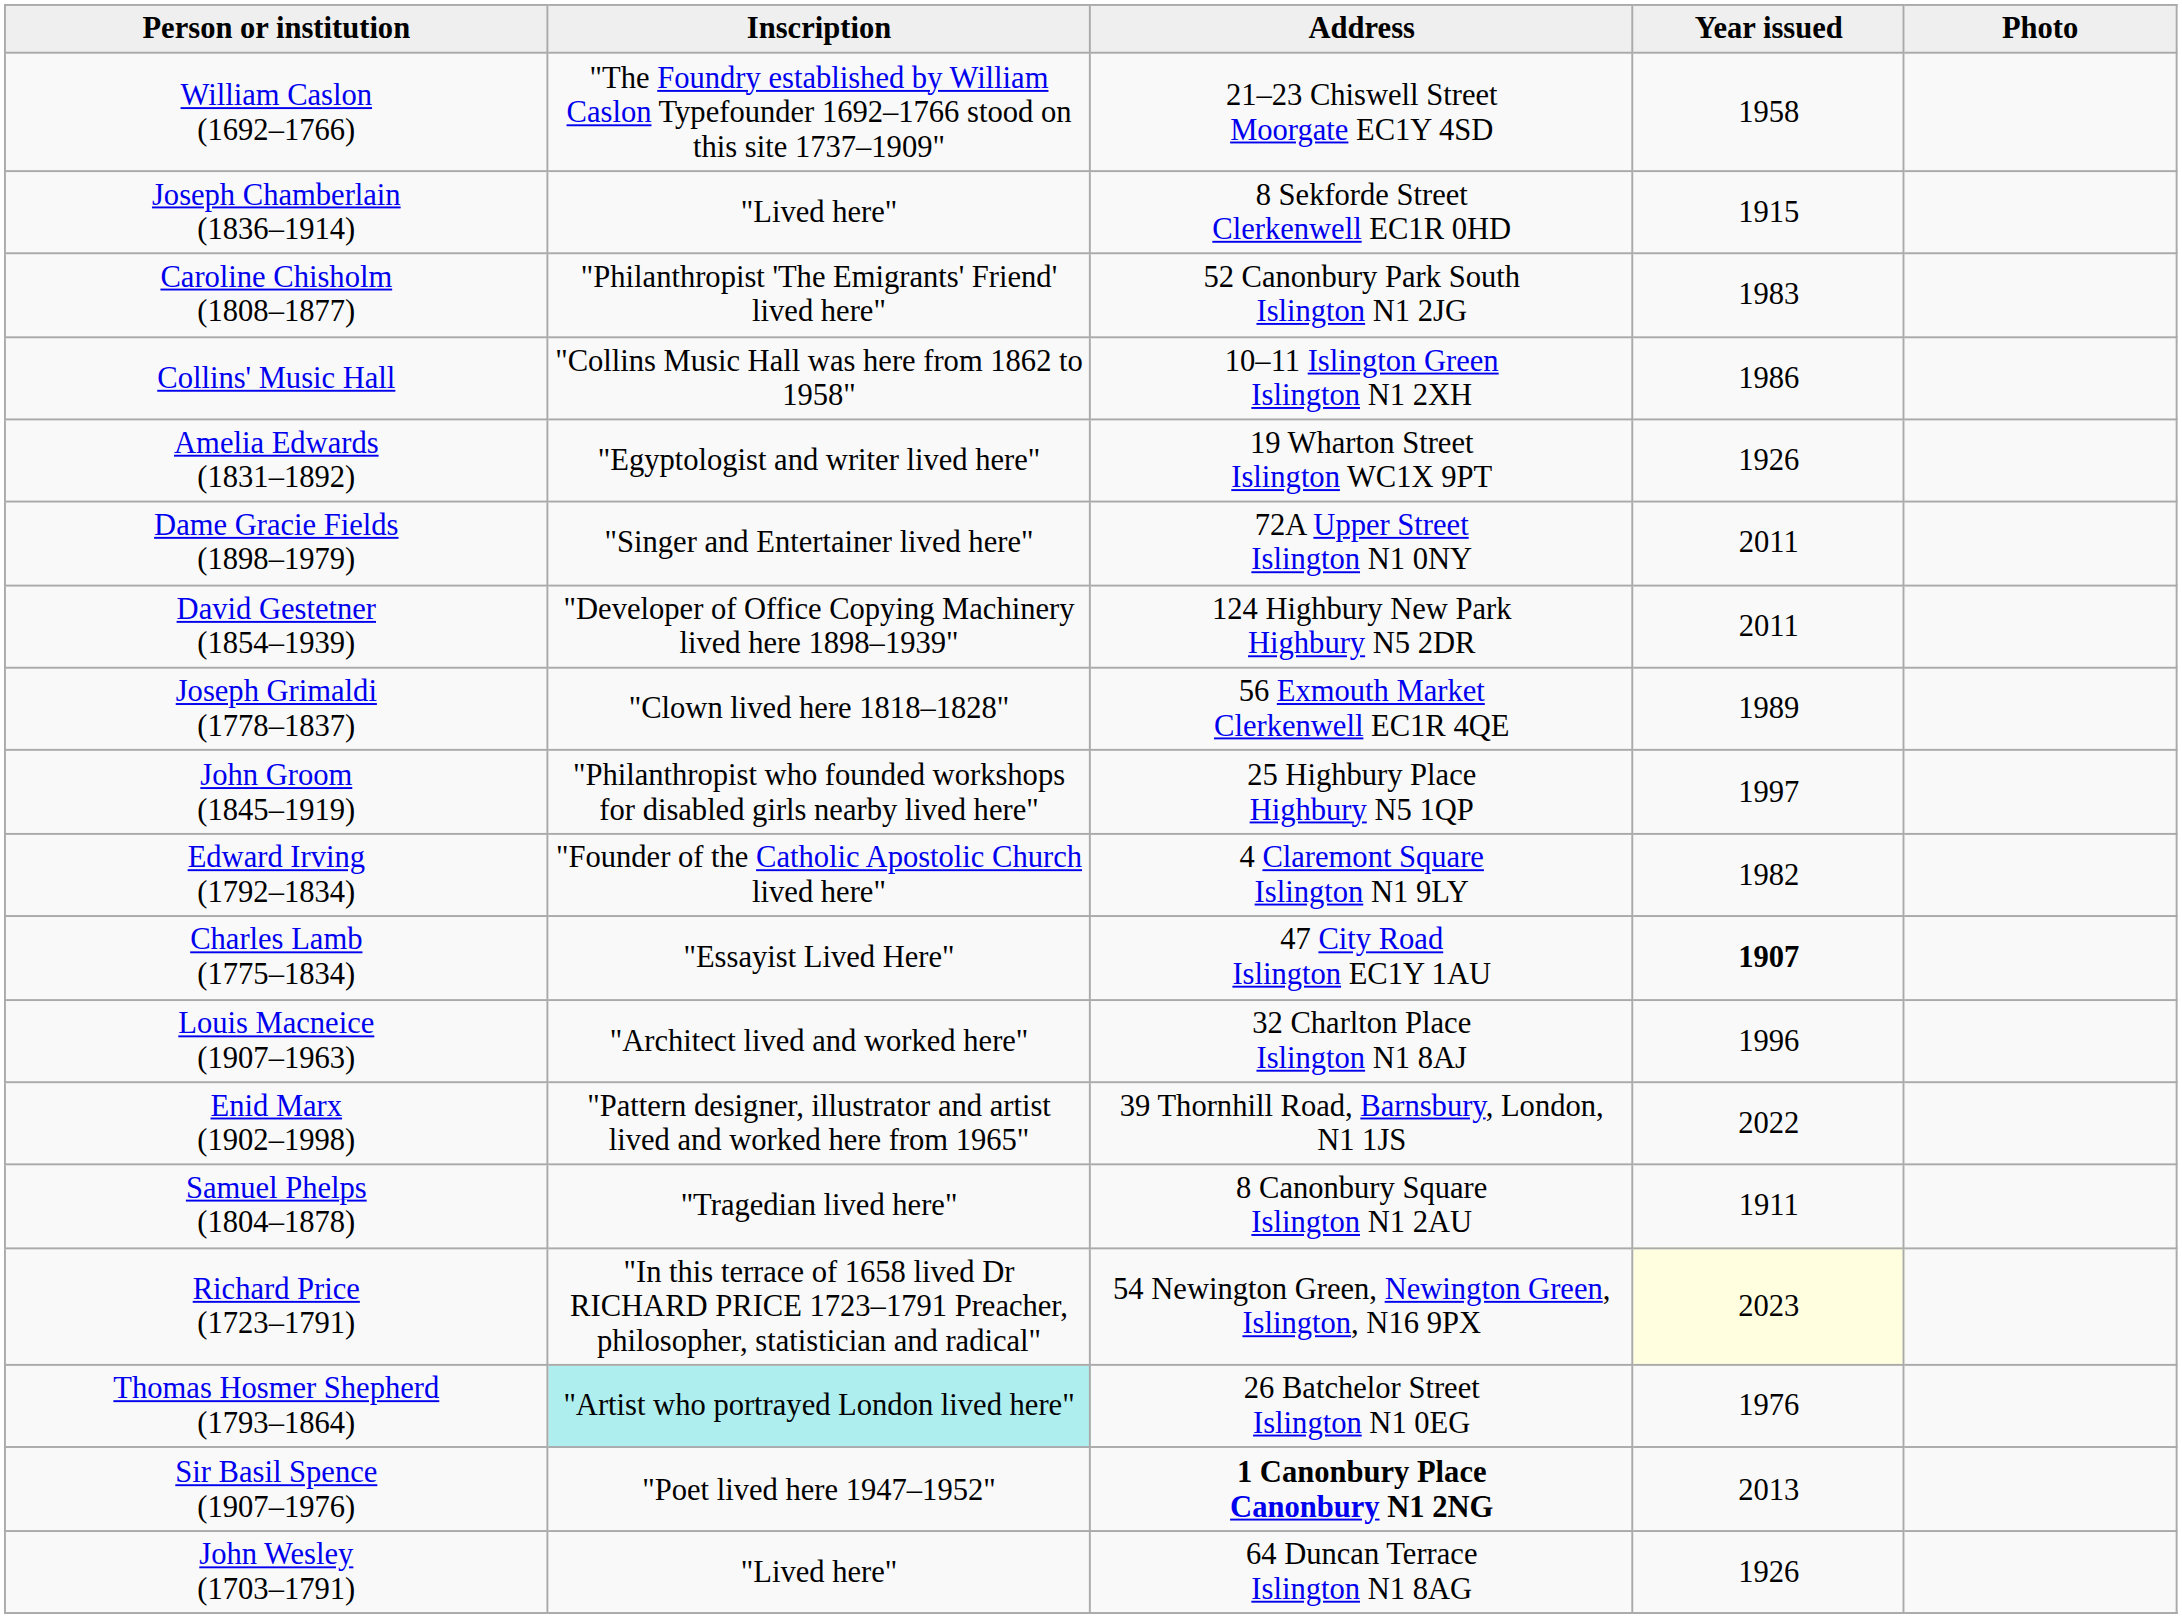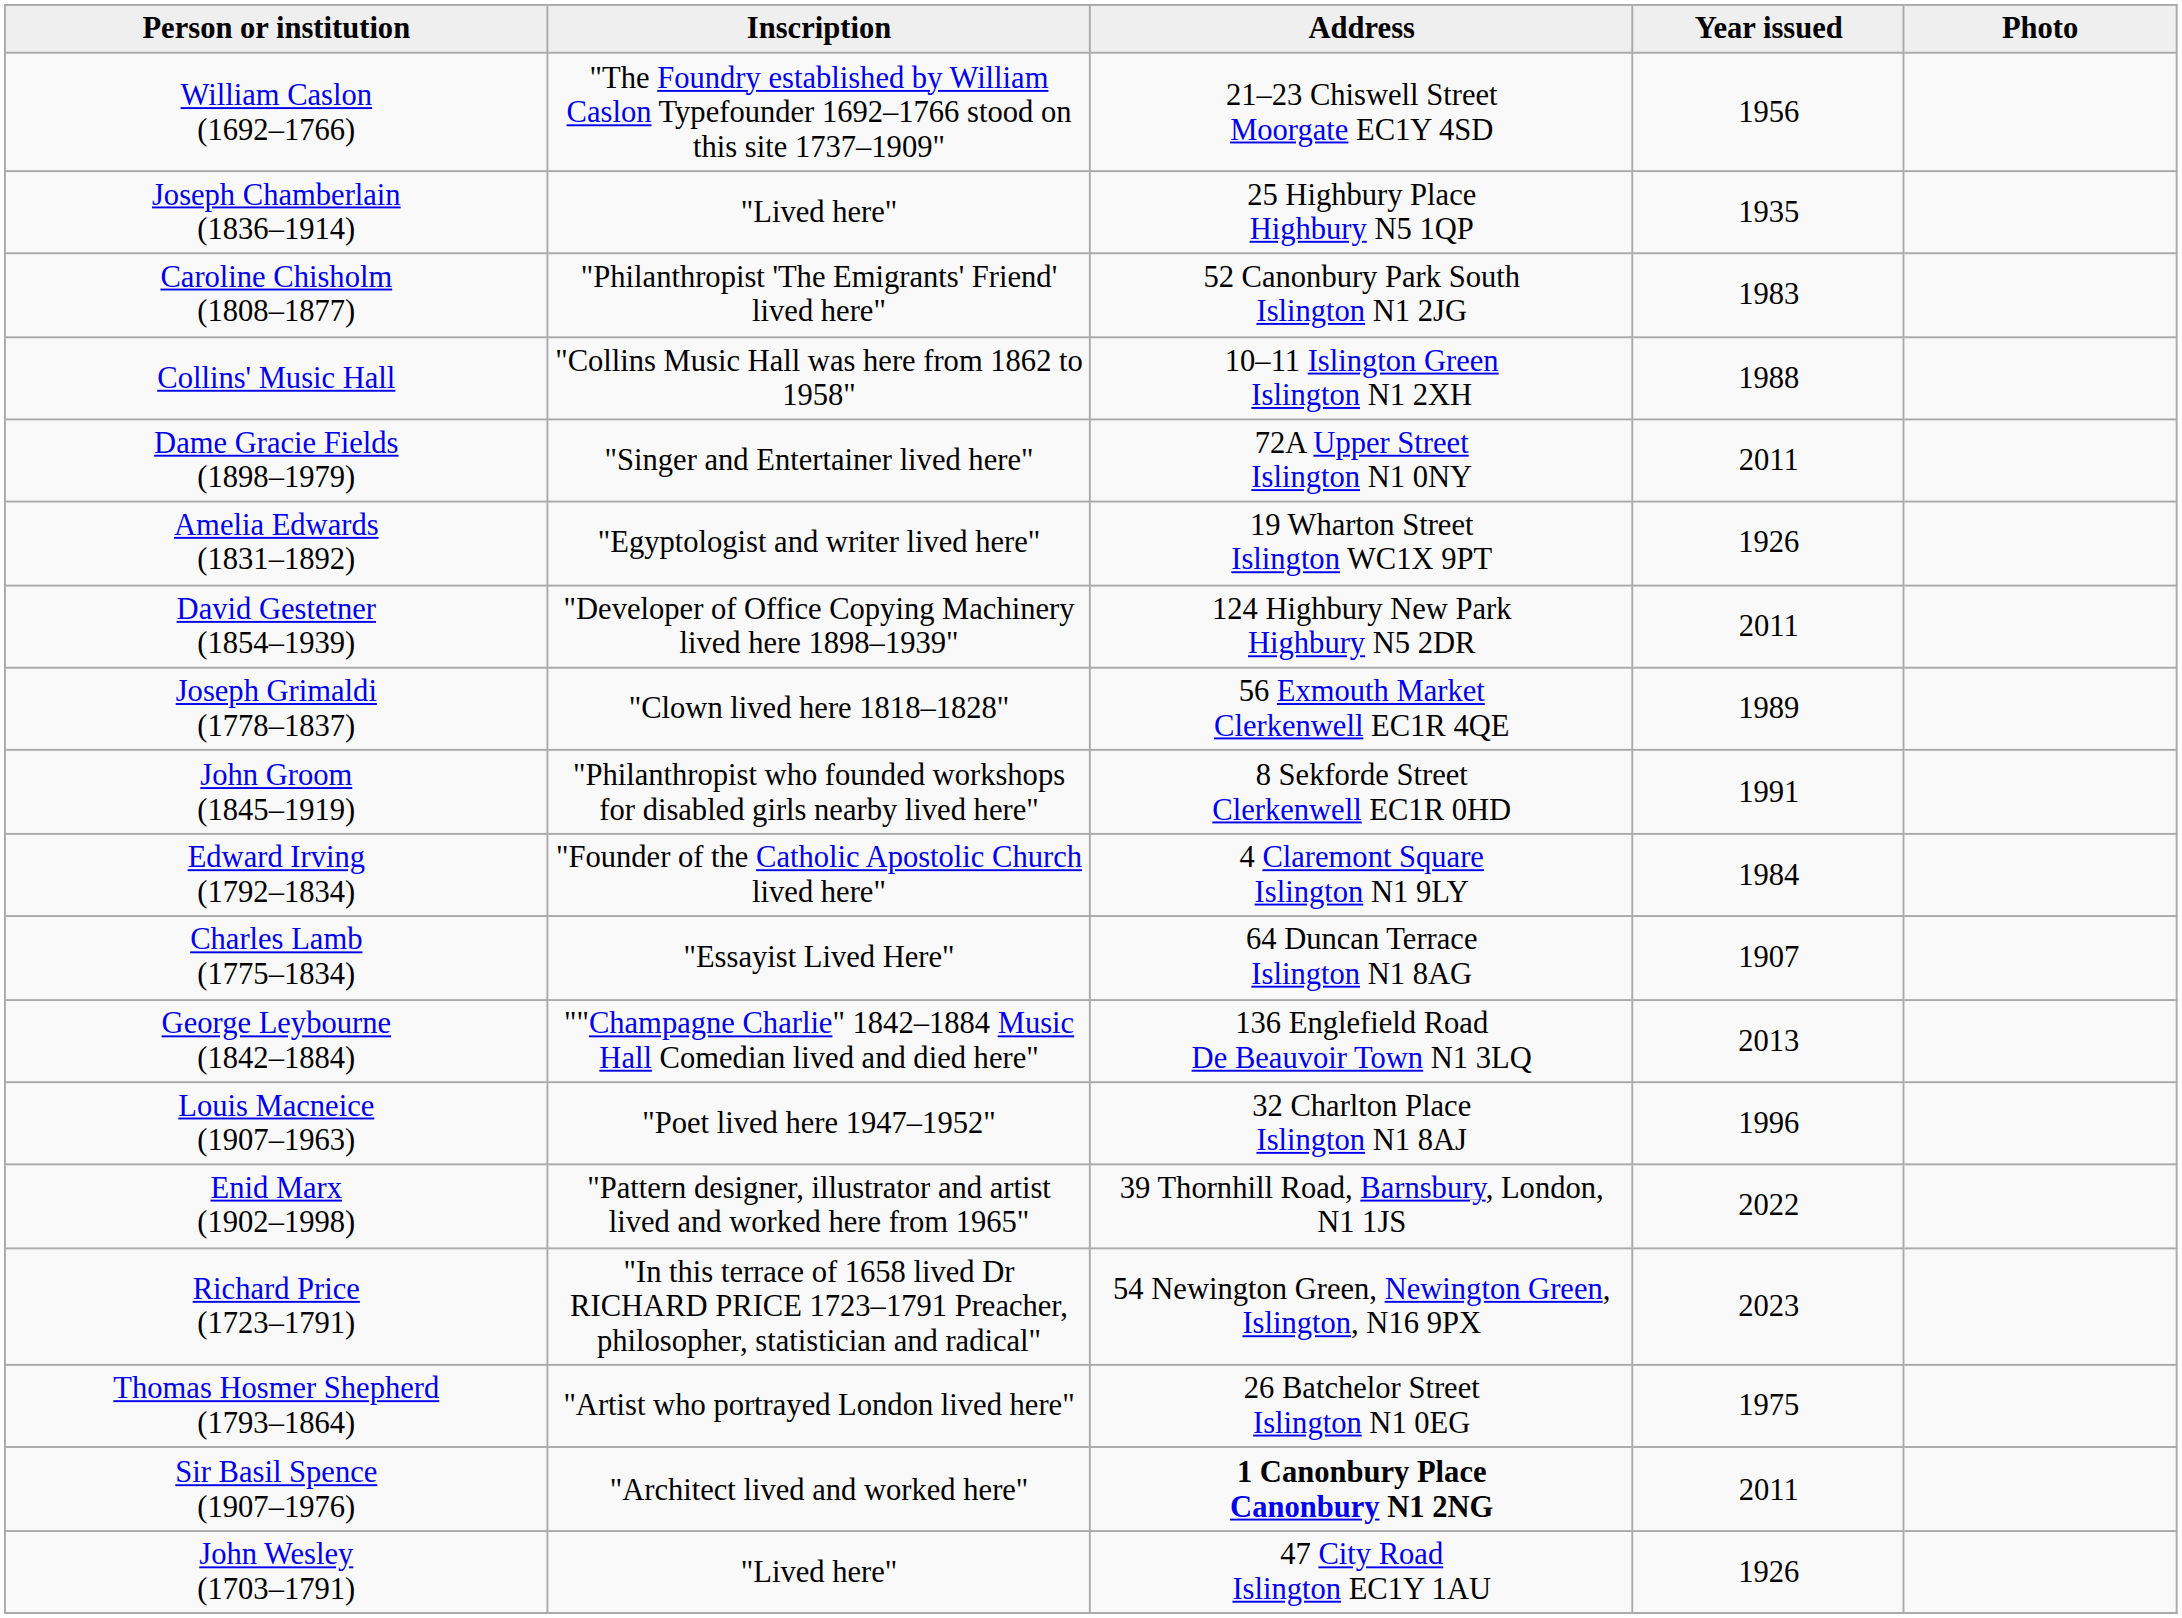 <table class="wikitable"  style="width:90%; text-align:center;">
 <tr>
 <th style="width:20%; background:#efefef;">Person or institution</th>
 <th style="width:20%; background:#efefef;">Inscription</th>
 <th style="width:20%; background:#efefef;">Address</th>
 <th style="width:10%; background:#efefef;">Year issued</th>
 <th style="width:10%; background:#efefef;">Photo</th>
 </tr>
 <tr>
 <td><a href='#'>William Caslon</a><br>(1692–1766)</td>
 <td>"The <a href='#'>Foundry established by William Caslon</a> Typefounder 1692–1766 stood on this site 1737–1909"</td>
 <td>21–23 Chiswell Street<br><a href='#'>Moorgate</a> EC1Y 4SD</td>
-<td>1958</td>
+<td>1956</td>
 <td></td>
 </tr>
 <tr>
 <td><a href='#'>Joseph Chamberlain</a><br>(1836–1914)</td>
 <td>"Lived here"</td>
-<td>8 Sekforde Street<br><a href='#'>Clerkenwell</a> EC1R 0HD</td>
-<td>1915</td>
+<td>25 Highbury Place<br><a href='#'>Highbury</a> N5 1QP</td>
+<td>1935</td>
 <td></td>
 </tr>
 <tr>
 <td><a href='#'>Caroline Chisholm</a><br>(1808–1877)</td>
 <td>"Philanthropist 'The Emigrants' Friend' lived here"</td>
 <td>52 Canonbury Park South<br><a href='#'>Islington</a> N1 2JG</td>
 <td>1983</td>
 <td></td>
 </tr>
 <tr>
 <td><a href='#'>Collins' Music Hall</a></td>
 <td>"Collins Music Hall was here from 1862 to 1958"</td>
 <td>10–11 <a href='#'>Islington Green</a><br><a href='#'>Islington</a> N1 2XH</td>
-<td>1986</td>
+<td>1988</td>
+<td></td>
+</tr>
+<tr>
+<td><a href='#'>Dame Gracie Fields</a><br>(1898–1979)</td>
+<td>"Singer and Entertainer lived here"</td>
+<td>72A <a href='#'>Upper Street</a><br><a href='#'>Islington</a> N1 0NY</td>
+<td>2011</td>
 <td></td>
 </tr>
 <tr>
 <td><a href='#'>Amelia Edwards</a><br>(1831–1892)</td>
 <td>"Egyptologist and writer lived here"</td>
 <td>19 Wharton Street<br><a href='#'>Islington</a> WC1X 9PT</td>
 <td>1926</td>
-<td></td>
-</tr>
-<tr>
-<td><a href='#'>Dame Gracie Fields</a><br>(1898–1979)</td>
-<td>"Singer and Entertainer lived here"</td>
-<td>72A <a href='#'>Upper Street</a><br><a href='#'>Islington</a> N1 0NY</td>
-<td>2011</td>
 <td></td>
 </tr>
 <tr>
 <td><a href='#'>David Gestetner</a><br>(1854–1939)</td>
 <td>"Developer of Office Copying Machinery lived here 1898–1939"</td>
 <td>124 Highbury New Park<br><a href='#'>Highbury</a> N5 2DR</td>
 <td>2011</td>
 <td></td>
 </tr>
 <tr>
 <td><a href='#'>Joseph Grimaldi</a><br>(1778–1837)</td>
 <td>"Clown lived here 1818–1828"</td>
 <td>56 <a href='#'>Exmouth Market</a><br><a href='#'>Clerkenwell</a> EC1R 4QE</td>
 <td>1989</td>
 <td></td>
 </tr>
 <tr>
 <td><a href='#'>John Groom</a><br>(1845–1919)</td>
 <td>"Philanthropist who founded workshops for disabled girls nearby lived here"</td>
-<td>25 Highbury Place<br><a href='#'>Highbury</a> N5 1QP</td>
-<td>1997</td>
+<td>8 Sekforde Street<br><a href='#'>Clerkenwell</a> EC1R 0HD</td>
+<td>1991</td>
 <td></td>
 </tr>
 <tr>
 <td><a href='#'>Edward Irving</a><br>(1792–1834)</td>
 <td>"Founder of the <a href='#'>Catholic Apostolic Church</a> lived here"</td>
 <td>4 <a href='#'>Claremont Square</a><br><a href='#'>Islington</a> N1 9LY</td>
-<td>1982</td>
+<td>1984</td>
 <td></td>
 </tr>
 <tr>
 <td><a href='#'>Charles Lamb</a><br>(1775–1834)</td>
 <td>"Essayist Lived Here"</td>
-<td>47 <a href='#'>City Road</a><br><a href='#'>Islington</a> EC1Y 1AU</td>
-<td><strong>1907</strong></td>
+<td>64 Duncan Terrace<br><a href='#'>Islington</a> N1 8AG</td>
+<td>1907</td>
+<td></td>
+</tr>
+<tr>
+<td><a href='#'>George Leybourne</a><br>(1842–1884)</td>
+<td>""<a href='#'>Champagne Charlie</a>" 1842–1884 <a href='#'>Music Hall</a> Comedian lived and died here"</td>
+<td>136 Englefield Road<br><a href='#'>De Beauvoir Town</a> N1 3LQ</td>
+<td>2013</td>
 <td></td>
 </tr>
 <tr>
 <td><a href='#'>Louis Macneice</a><br>(1907–1963)</td>
-<td>"Architect lived and worked here"</td>
+<td>"Poet lived here 1947–1952"</td>
 <td>32 Charlton Place<br><a href='#'>Islington</a> N1 8AJ</td>
 <td>1996</td>
 <td></td>
 </tr>
 <tr>
 <td><a href='#'>Enid Marx</a><br>(1902–1998)</td>
 <td>"Pattern designer, illustrator and artist lived and worked here from 1965"</td>
 <td>39 Thornhill Road, <a href='#'>Barnsbury</a>, London, N1 1JS</td>
 <td>2022</td>
 <td></td>
 </tr>
 <tr>
-<td><a href='#'>Samuel Phelps</a><br>(1804–1878)</td>
-<td>"Tragedian lived here"</td>
-<td>8 Canonbury Square<br><a href='#'>Islington</a> N1 2AU</td>
-<td>1911</td>
-<td></td>
-</tr>
-<tr>
 <td><a href='#'>Richard Price</a><br>(1723–1791)</td>
 <td>"In this terrace of 1658 lived Dr RICHARD PRICE 1723–1791 Preacher, philosopher, statistician and radical"</td>
 <td>54 Newington Green, <a href='#'>Newington Green</a>, <a href='#'>Islington</a>, N16 9PX</td>
-<td style="background: lightyellow;">2023</td>
+<td>2023</td>
 <td></td>
 </tr>
 <tr>
 <td><a href='#'>Thomas Hosmer Shepherd</a><br>(1793–1864)</td>
-<td style="background: paleturquoise;">"Artist who portrayed London lived here"</td>
+<td>"Artist who portrayed London lived here"</td>
 <td>26 Batchelor Street<br><a href='#'>Islington</a> N1 0EG</td>
-<td>1976</td>
+<td>1975</td>
 <td></td>
 </tr>
 <tr>
 <td><a href='#'>Sir Basil Spence</a><br>(1907–1976)</td>
-<td>"Poet lived here 1947–1952"</td>
+<td>"Architect lived and worked here"</td>
 <td><strong>1 Canonbury Place<br><a href='#'>Canonbury</a> N1 2NG</strong></td>
-<td>2013</td>
+<td>2011</td>
 <td></td>
 </tr>
 <tr>
 <td><a href='#'>John Wesley</a><br>(1703–1791)</td>
 <td>"Lived here"</td>
-<td>64 Duncan Terrace<br><a href='#'>Islington</a> N1 8AG</td>
+<td>47 <a href='#'>City Road</a><br><a href='#'>Islington</a> EC1Y 1AU</td>
 <td>1926</td>
 <td></td>
 </tr>
 <tr>
 </tr>
 </table>
